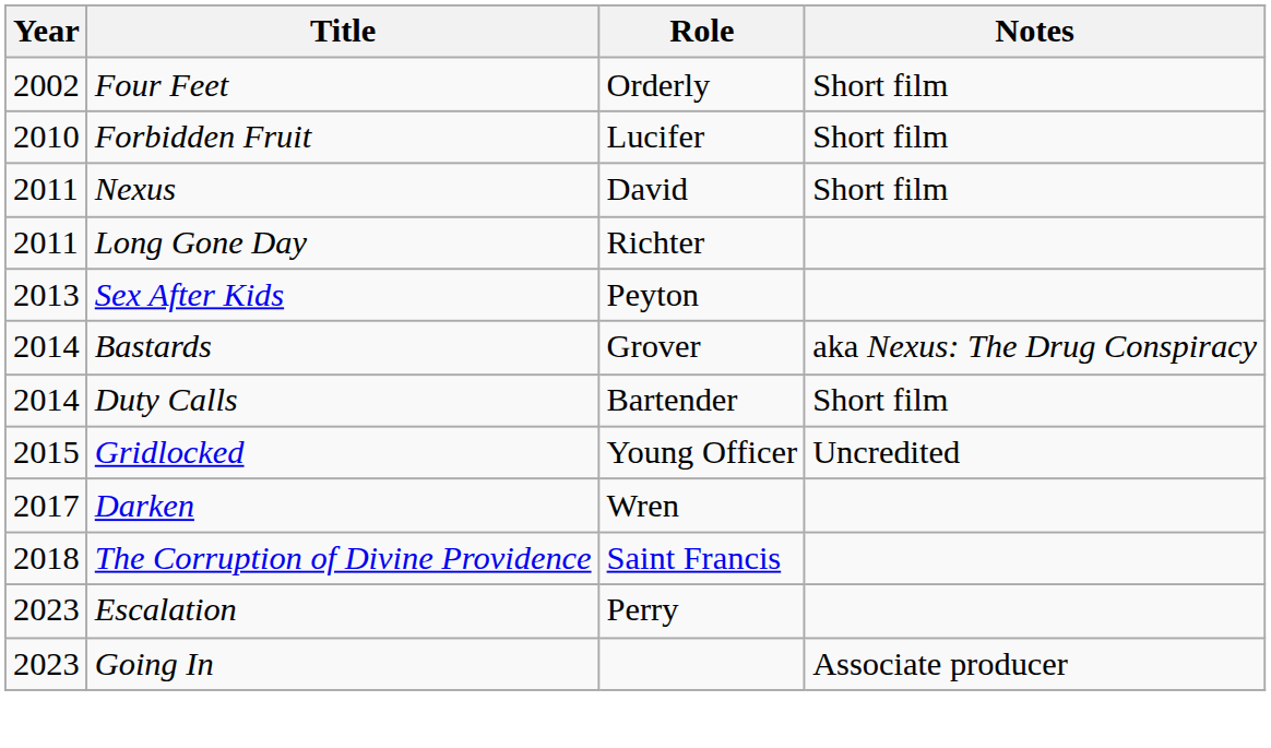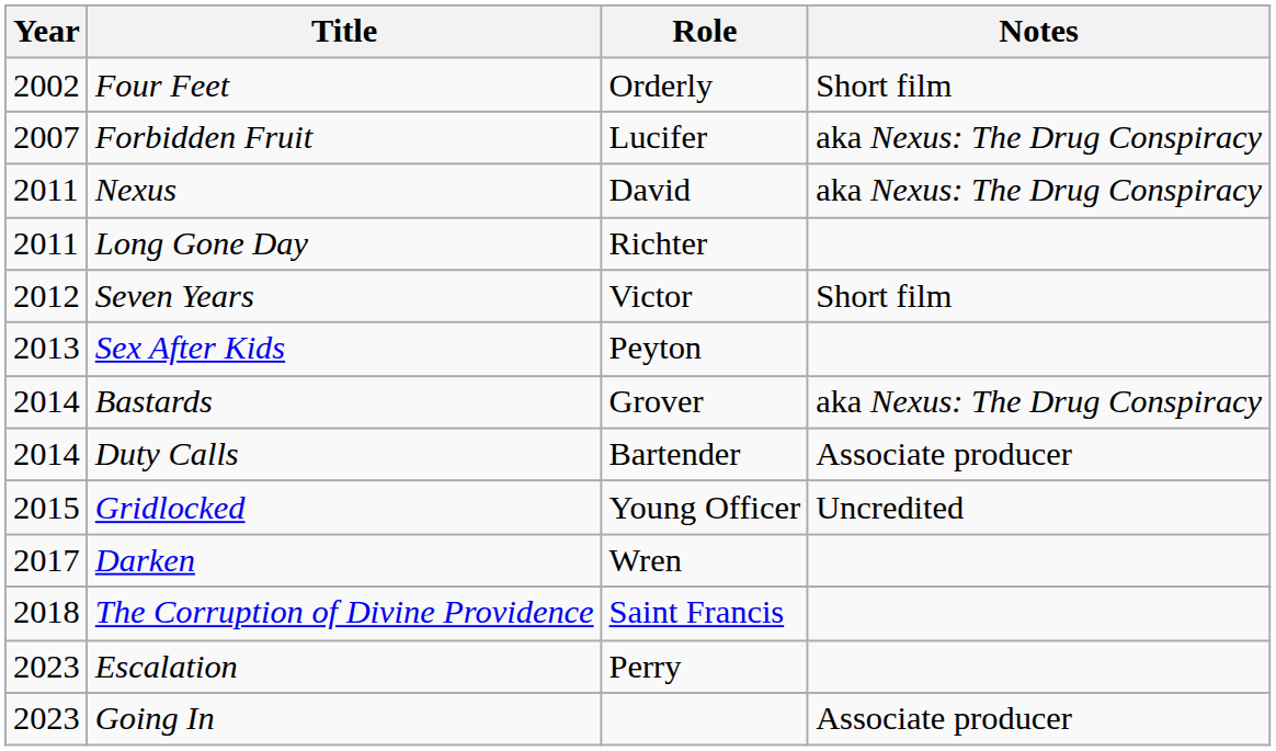 <table class="wikitable sortable">
 <tr>
 <th>Year</th>
 <th>Title</th>
 <th>Role</th>
 <th class="unsortable">Notes</th>
 </tr>
 <tr>
 <td>2002</td>
 <td><em>Four Feet</em></td>
 <td>Orderly</td>
 <td>Short film</td>
 </tr>
 <tr>
-<td>2010</td>
+<td>2007</td>
 <td><em>Forbidden Fruit</em></td>
 <td>Lucifer</td>
-<td>Short film</td>
+<td>aka <em>Nexus: The Drug Conspiracy</em></td>
 </tr>
 <tr>
 <td>2011</td>
 <td><em>Nexus</em></td>
 <td>David</td>
-<td>Short film</td>
+<td>aka <em>Nexus: The Drug Conspiracy</em></td>
 </tr>
 <tr>
 <td>2011</td>
 <td><em>Long Gone Day</em></td>
 <td>Richter</td>
 <td></td>
+</tr>
+<tr>
+<td>2012</td>
+<td><em>Seven Years</em></td>
+<td>Victor</td>
+<td>Short film</td>
 </tr>
 <tr>
 <td>2013</td>
 <td><em><a href='#'>Sex After Kids</a></em></td>
 <td>Peyton</td>
 <td></td>
 </tr>
 <tr>
 <td>2014</td>
 <td><em>Bastards</em></td>
 <td>Grover</td>
 <td>aka <em>Nexus: The Drug Conspiracy</em></td>
 </tr>
 <tr>
 <td>2014</td>
 <td><em>Duty Calls</em></td>
 <td>Bartender</td>
-<td>Short film</td>
+<td>Associate producer</td>
 </tr>
 <tr>
 <td>2015</td>
 <td><em><a href='#'>Gridlocked</a></em></td>
 <td>Young Officer</td>
 <td>Uncredited</td>
 </tr>
 <tr>
 <td>2017</td>
 <td><em><a href='#'>Darken</a></em></td>
 <td>Wren</td>
 <td></td>
 </tr>
 <tr>
 <td>2018</td>
 <td><em><a href='#'>The Corruption of Divine Providence</a></em></td>
 <td><a href='#'>Saint Francis</a></td>
 <td></td>
 </tr>
 <tr>
 <td>2023</td>
 <td><em>Escalation</em></td>
 <td>Perry</td>
 <td></td>
 </tr>
 <tr>
 <td>2023</td>
 <td><em>Going In</em></td>
 <td></td>
 <td>Associate producer</td>
 </tr>
 </table>
